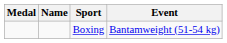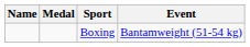 <table class="wikitable sortable" style="font-size:100%">
 <tr>
+<th>Name</th>
 <th>Medal</th>
-<th>Name</th>
 <th>Sport</th>
 <th>Event</th>
 </tr>
 <tr>
 <td></td>
 <td></td>
 <td><a href='#'>Boxing</a></td>
 <td><a href='#'>Bantamweight (51-54 kg)</a></td>
 </tr>
 </table>
